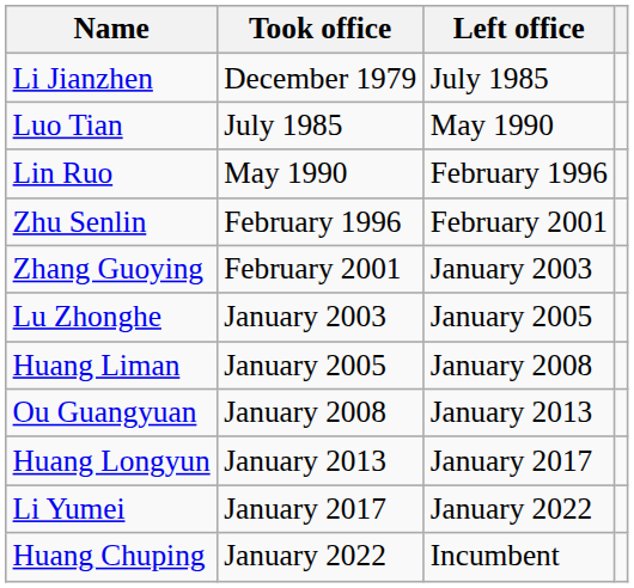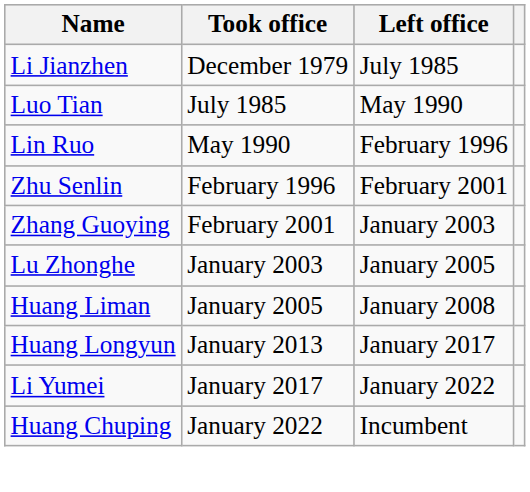 <table class="wikitable">
 <tr>
 <th>Name</th>
 <th>Took office</th>
 <th>Left office</th>
 <th></th>
 </tr>
 <tr>
 <td><a href='#'>Li Jianzhen</a></td>
 <td>December 1979</td>
 <td>July 1985</td>
 <td></td>
 </tr>
 <tr>
 <td><a href='#'>Luo Tian</a></td>
 <td>July 1985</td>
 <td>May 1990</td>
 <td></td>
 </tr>
 <tr>
 <td><a href='#'>Lin Ruo</a></td>
 <td>May 1990</td>
 <td>February 1996</td>
 <td></td>
 </tr>
 <tr>
 <td><a href='#'>Zhu Senlin</a></td>
 <td>February 1996</td>
 <td>February 2001</td>
 <td></td>
 </tr>
 <tr>
 <td><a href='#'>Zhang Guoying</a></td>
 <td>February 2001</td>
 <td>January 2003</td>
 <td></td>
 </tr>
 <tr>
 <td><a href='#'>Lu Zhonghe</a></td>
 <td>January 2003</td>
 <td>January 2005</td>
 <td></td>
 </tr>
 <tr>
 <td><a href='#'>Huang Liman</a></td>
 <td>January 2005</td>
 <td>January 2008</td>
 <td></td>
 </tr>
 <tr>
-<td><a href='#'>Ou Guangyuan</a></td>
-<td>January 2008</td>
-<td>January 2013</td>
-<td></td>
-</tr>
-<tr>
 <td><a href='#'>Huang Longyun</a></td>
 <td>January 2013</td>
 <td>January 2017</td>
 <td></td>
 </tr>
 <tr>
 <td><a href='#'>Li Yumei</a></td>
 <td>January 2017</td>
 <td>January 2022</td>
 <td></td>
 </tr>
 <tr>
 <td><a href='#'>Huang Chuping</a></td>
 <td>January 2022</td>
 <td>Incumbent</td>
 <td></td>
 </tr>
 </table>
